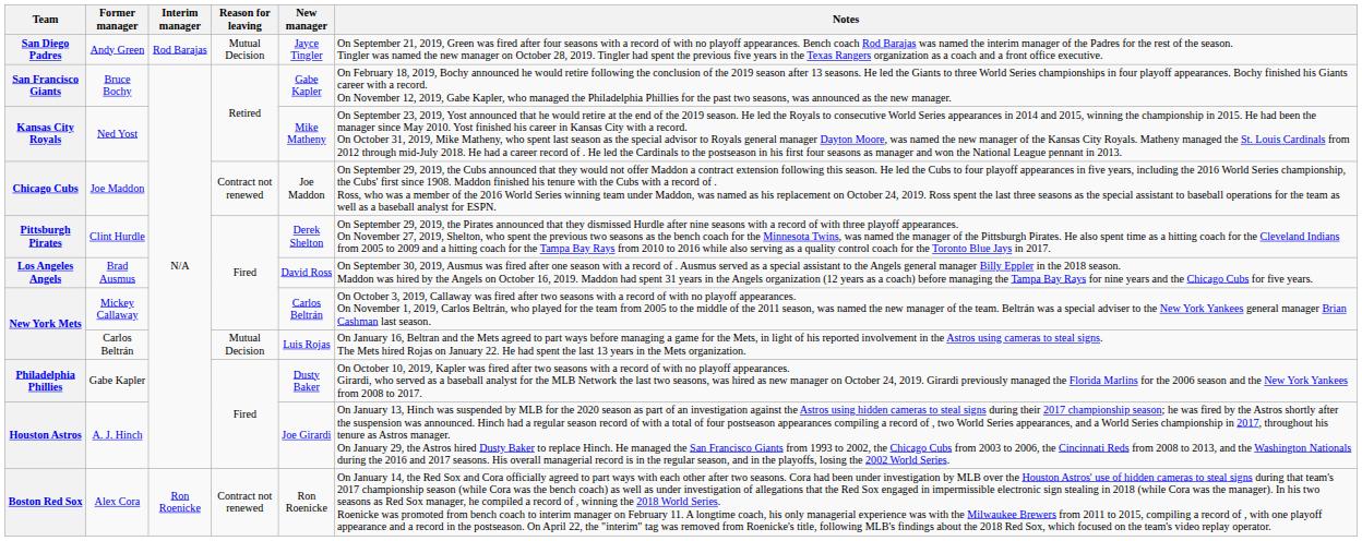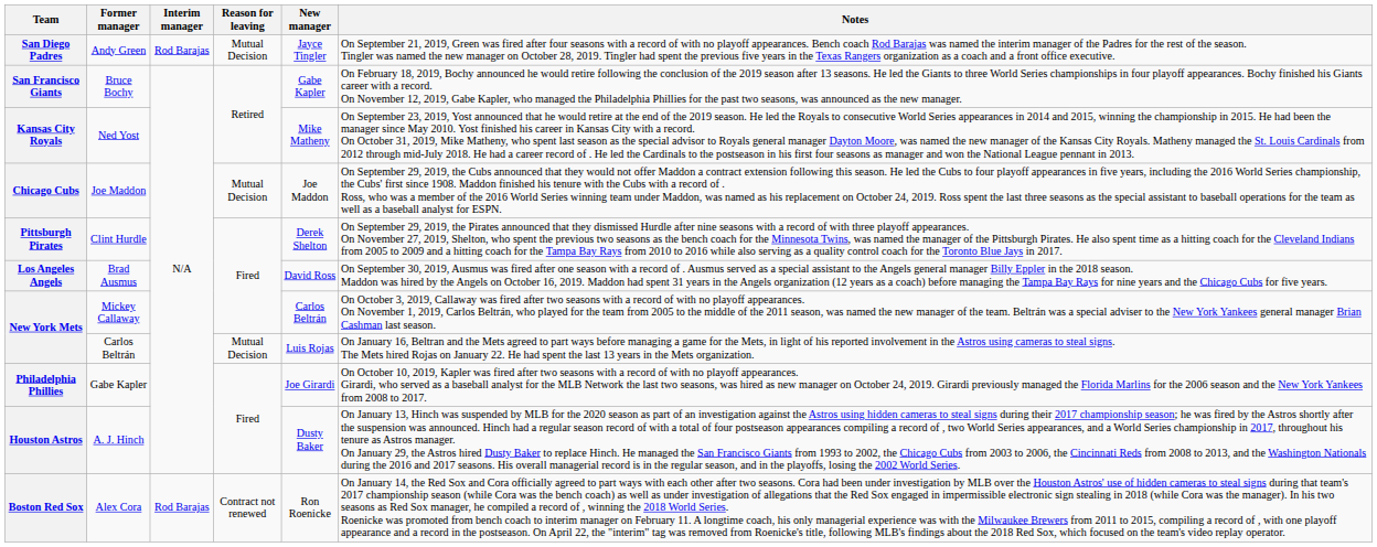 <table class="wikitable plainrowheaders" style="text-align:center;">
 <tr>
 <th scope="col">Team</th>
 <th scope="col">Former manager</th>
 <th scope="col">Interim manager</th>
 <th scope="col">Reason for leaving</th>
 <th scope="col">New manager</th>
 <th scope="col">Notes</th>
 </tr>
 <tr>
 <th scope="row"><a href='#'>San Diego Padres</a></th>
 <td><a href='#'>Andy Green</a></td>
 <td><a href='#'>Rod Barajas</a></td>
 <td>Mutual Decision</td>
 <td><a href='#'>Jayce Tingler</a></td>
 <td style="text-align:left;">On September 21, 2019, Green was fired after four seasons with a record of  with no playoff appearances. Bench coach <a href='#'>Rod Barajas</a> was named the interim manager of the Padres for the rest of the season.<br>Tingler was named the new manager on October 28, 2019. Tingler had spent the previous five years in the <a href='#'>Texas Rangers</a> organization as a coach and a front office executive.</td>
 </tr>
 <tr>
 <th scope="row"><a href='#'>San Francisco Giants</a></th>
 <td><a href='#'>Bruce Bochy</a></td>
 <td rowspan="9" style="text-align:center;">N/A</td>
 <td rowspan="2" style="text-align:center;">Retired</td>
 <td><a href='#'>Gabe Kapler</a></td>
 <td style="text-align:left;">On February 18, 2019, Bochy announced he would retire following the conclusion of the 2019 season after 13 seasons. He led the Giants to three World Series championships in four playoff appearances. Bochy finished his Giants career with a  record.<br>On November 12, 2019, Gabe Kapler, who managed the Philadelphia Phillies for the past two seasons, was announced as the new manager.</td>
 </tr>
 <tr>
 <th scope="row"><a href='#'>Kansas City Royals</a></th>
 <td><a href='#'>Ned Yost</a></td>
 <td><a href='#'>Mike Matheny</a></td>
 <td style="text-align:left;">On September 23, 2019, Yost announced that he would retire at the end of the 2019 season. He led the Royals to consecutive World Series appearances in 2014 and 2015, winning the championship in 2015. He had been the manager since May 2010. Yost finished his career in Kansas City with a  record.<br>On October 31, 2019, Mike Matheny, who spent last season as the special advisor to Royals general manager <a href='#'>Dayton Moore</a>, was named the new manager of the Kansas City Royals.  Matheny managed the <a href='#'>St. Louis Cardinals</a> from 2012 through mid-July 2018.  He had a career record of .  He led the Cardinals to the postseason in his first four seasons as manager and won the National League pennant in 2013.</td>
 </tr>
 <tr>
 <th scope="row"><a href='#'>Chicago Cubs</a></th>
 <td><a href='#'>Joe Maddon</a></td>
-<td>Contract not renewed</td>
+<td>Mutual Decision</td>
 <td>Joe Maddon</td>
 <td style="text-align:left;">On September 29, 2019, the Cubs announced that they would not offer Maddon a contract extension following this season. He led the Cubs to four playoff appearances in five years, including the 2016 World Series championship, the Cubs' first since 1908. Maddon finished his tenure with the Cubs with a record of .<br>Ross, who was a member of the 2016 World Series winning team under Maddon, was named as his replacement on October 24, 2019.  Ross spent the last three seasons as the special assistant to baseball operations for the team as well as a baseball analyst for ESPN.</td>
 </tr>
 <tr>
 <th scope="row"><a href='#'>Pittsburgh Pirates</a></th>
 <td><a href='#'>Clint Hurdle</a></td>
 <td rowspan="3">Fired</td>
 <td><a href='#'>Derek Shelton</a></td>
 <td style="text-align:left;">On September 29, 2019, the Pirates announced that they dismissed Hurdle after nine seasons with a record of  with three playoff appearances.<br>On November 27, 2019, Shelton, who spent the previous two seasons as the bench coach for the <a href='#'>Minnesota Twins</a>, was named the manager of the Pittsburgh Pirates.  He also spent time as a hitting coach for the <a href='#'>Cleveland Indians</a> from 2005 to 2009 and a hitting coach for the <a href='#'>Tampa Bay Rays</a> from 2010 to 2016 while also serving as a quality control coach for the <a href='#'>Toronto Blue Jays</a> in 2017.</td>
 </tr>
 <tr>
 <th scope="row"><a href='#'>Los Angeles Angels</a></th>
 <td><a href='#'>Brad Ausmus</a></td>
 <td><a href='#'>David Ross</a></td>
 <td style="text-align:left;">On September 30, 2019, Ausmus was fired after one season with a record of . Ausmus served as a special assistant to the Angels general manager <a href='#'>Billy Eppler</a> in the 2018 season.<br>Maddon was hired by the Angels on October 16, 2019. Maddon had spent 31 years in the Angels organization (12 years as a coach) before managing the <a href='#'>Tampa Bay Rays</a> for nine years and the <a href='#'>Chicago Cubs</a> for five years.</td>
 </tr>
 <tr>
 <th scope="row" rowspan="2"><a href='#'>New York Mets</a></th>
 <td><a href='#'>Mickey Callaway</a></td>
 <td><a href='#'>Carlos Beltrán</a></td>
 <td style="text-align:left;">On October 3, 2019, Callaway was fired after two seasons with a record of  with no playoff appearances.<br>On November 1, 2019, Carlos Beltrán, who played for the team from 2005 to the middle of the 2011 season, was named the new manager of the team.  Beltrán was a special adviser to the <a href='#'>New York Yankees</a> general manager <a href='#'>Brian Cashman</a> last season.</td>
 </tr>
 <tr>
 <td>Carlos Beltrán</td>
 <td>Mutual Decision</td>
 <td><a href='#'>Luis Rojas</a></td>
 <td style="text-align:left;">On January 16, Beltran and the Mets agreed to part ways before managing a game for the Mets, in light of his reported involvement in the <a href='#'>Astros using cameras to steal signs</a>.<br>The Mets hired Rojas on January 22.  He had spent the last 13 years in the Mets organization.</td>
 </tr>
 <tr>
 <th scope="row"><a href='#'>Philadelphia Phillies</a></th>
 <td>Gabe Kapler</td>
 <td rowspan="2">Fired</td>
-<td><a href='#'>Dusty Baker</a></td>
+<td><a href='#'>Joe Girardi</a></td>
 <td style="text-align:left;">On October 10, 2019, Kapler was fired after two seasons with a record of  with no playoff appearances.<br>Girardi, who served as a baseball analyst for the MLB Network the last two seasons, was hired as new manager on October 24, 2019.  Girardi previously managed the <a href='#'>Florida Marlins</a> for the 2006 season and the <a href='#'>New York Yankees</a> from 2008 to 2017.</td>
 </tr>
 <tr>
 <th scope="row"><a href='#'>Houston Astros</a></th>
 <td><a href='#'>A. J. Hinch</a></td>
-<td><a href='#'>Joe Girardi</a></td>
+<td><a href='#'>Dusty Baker</a></td>
 <td style="text-align:left;">On January 13, Hinch was suspended by MLB for the 2020 season as part of an investigation against the <a href='#'>Astros using hidden cameras to steal signs</a> during their <a href='#'>2017 championship season</a>; he was fired by the Astros shortly after the suspension was announced. Hinch had a regular season record of  with a total of four postseason appearances compiling a record of , two World Series appearances, and a World Series championship in <a href='#'>2017</a>, throughout his tenure as Astros manager.<br>On January 29, the Astros hired <a href='#'>Dusty Baker</a> to replace Hinch. He managed the <a href='#'>San Francisco Giants</a> from 1993 to 2002, the <a href='#'>Chicago Cubs</a> from 2003 to 2006, the <a href='#'>Cincinnati Reds</a> from 2008 to 2013, and the <a href='#'>Washington Nationals</a> during the 2016 and 2017 seasons.  His overall managerial record is  in the regular season, and  in the playoffs, losing the <a href='#'>2002 World Series</a>.</td>
 </tr>
 <tr>
 <th scope="row"><a href='#'>Boston Red Sox</a></th>
 <td><a href='#'>Alex Cora</a></td>
-<td><a href='#'>Ron Roenicke</a></td>
+<td><a href='#'>Rod Barajas</a></td>
 <td>Contract not renewed</td>
 <td>Ron Roenicke</td>
 <td style="text-align:left;">On January 14, the Red Sox and Cora officially agreed to part ways with each other after two seasons. Cora had been under investigation by MLB over the <a href='#'>Houston Astros' use of hidden cameras to steal signs</a> during that team's 2017 championship season (while Cora was the bench coach) as well as under investigation of allegations that the Red Sox engaged in impermissible electronic sign stealing in 2018 (while Cora was the manager). In his two seasons as Red Sox manager, he compiled a record of , winning the <a href='#'>2018 World Series</a>.<br>Roenicke was promoted from bench coach to interim manager on February 11. A longtime coach, his only managerial experience was with the <a href='#'>Milwaukee Brewers</a> from 2011 to 2015, compiling a record of , with one playoff appearance and a  record in the postseason. On April 22, the "interim" tag was removed from Roenicke's title, following MLB's findings about the 2018 Red Sox, which focused on the team's video replay operator.</td>
 </tr>
 </table>
